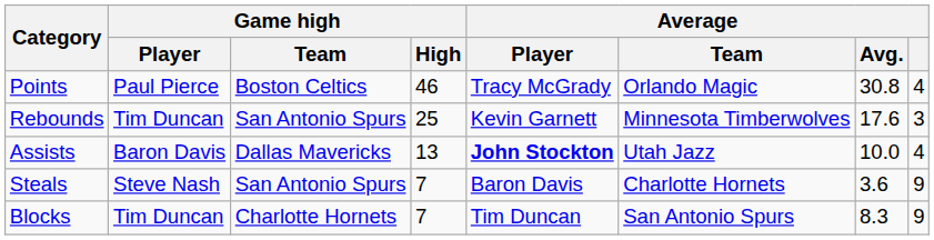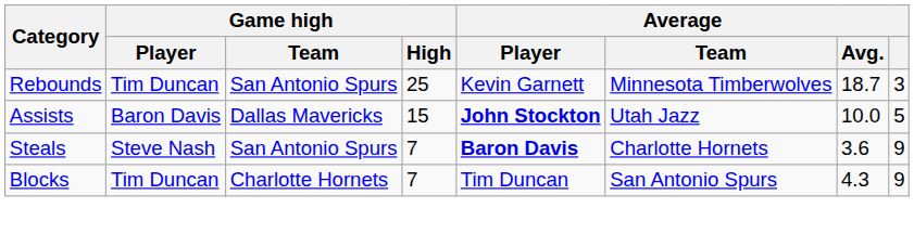 <table class=wikitable style="text-align:left;">
 <tr>
 <th rowspan=2>Category</th>
 <th colspan=3>Game high</th>
 <th colspan=4>Average</th>
 </tr>
 <tr>
 <th>Player</th>
 <th>Team</th>
 <th>High</th>
 <th>Player</th>
 <th>Team</th>
 <th>Avg.</th>
 <th></th>
 </tr>
 <tr>
-<td><a href='#'>Points</a></td>
-<td><a href='#'>Paul Pierce</a></td>
-<td><a href='#'>Boston Celtics</a></td>
-<td>46</td>
-<td><a href='#'>Tracy McGrady</a></td>
-<td><a href='#'>Orlando Magic</a></td>
-<td>30.8</td>
-<td>4</td>
-</tr>
-<tr>
 <td><a href='#'>Rebounds</a></td>
 <td><a href='#'>Tim Duncan</a></td>
 <td><a href='#'>San Antonio Spurs</a></td>
 <td>25</td>
 <td><a href='#'>Kevin Garnett</a></td>
 <td><a href='#'>Minnesota Timberwolves</a></td>
-<td>17.6</td>
+<td>18.7</td>
 <td>3</td>
 </tr>
 <tr>
 <td><a href='#'>Assists</a></td>
 <td><a href='#'>Baron Davis</a></td>
 <td><a href='#'>Dallas Mavericks</a></td>
-<td>13</td>
+<td>15</td>
 <td><strong><a href='#'>John Stockton</a></strong></td>
 <td><a href='#'>Utah Jazz</a></td>
 <td>10.0</td>
-<td>4</td>
+<td>5</td>
 </tr>
 <tr>
 <td><a href='#'>Steals</a></td>
 <td><a href='#'>Steve Nash</a></td>
 <td><a href='#'>San Antonio Spurs</a></td>
 <td>7</td>
-<td><a href='#'>Baron Davis</a></td>
+<td><strong><a href='#'>Baron Davis</a></strong></td>
 <td><a href='#'>Charlotte Hornets</a></td>
 <td>3.6</td>
 <td>9</td>
 </tr>
 <tr>
 <td><a href='#'>Blocks</a></td>
 <td><a href='#'>Tim Duncan</a></td>
 <td><a href='#'>Charlotte Hornets</a></td>
 <td>7</td>
 <td><a href='#'>Tim Duncan</a></td>
 <td><a href='#'>San Antonio Spurs</a></td>
-<td>8.3</td>
+<td>4.3</td>
 <td>9</td>
 </tr>
 </table>
